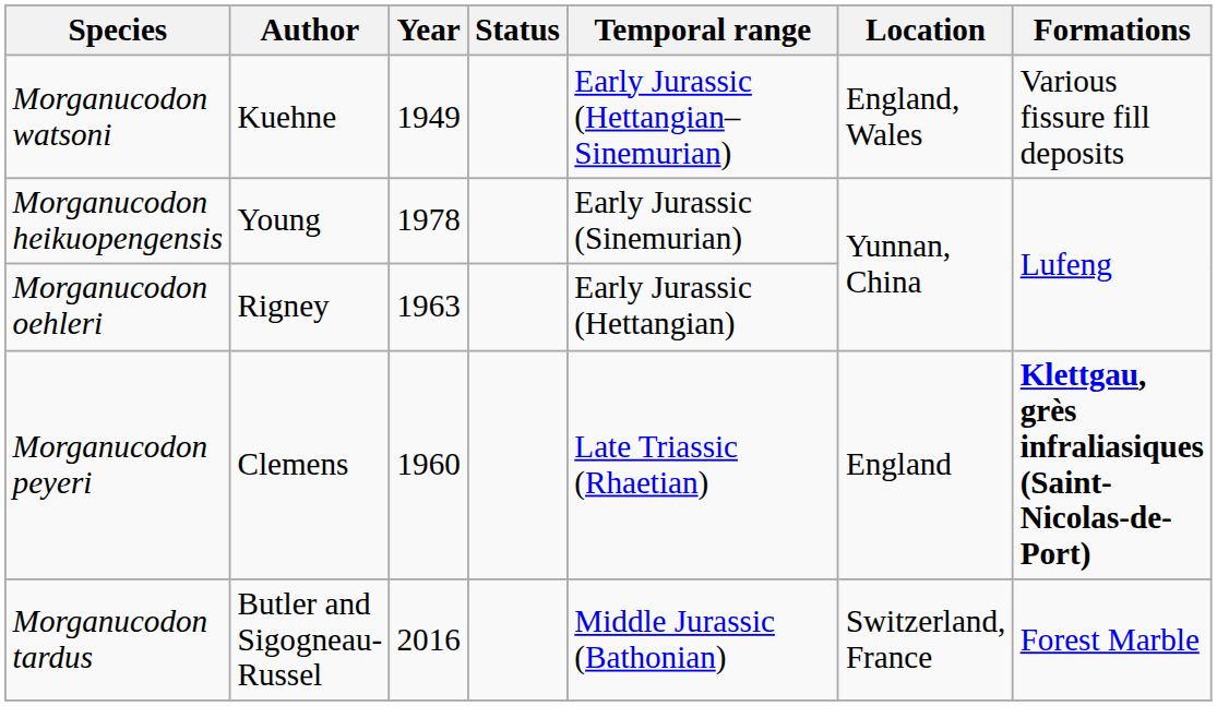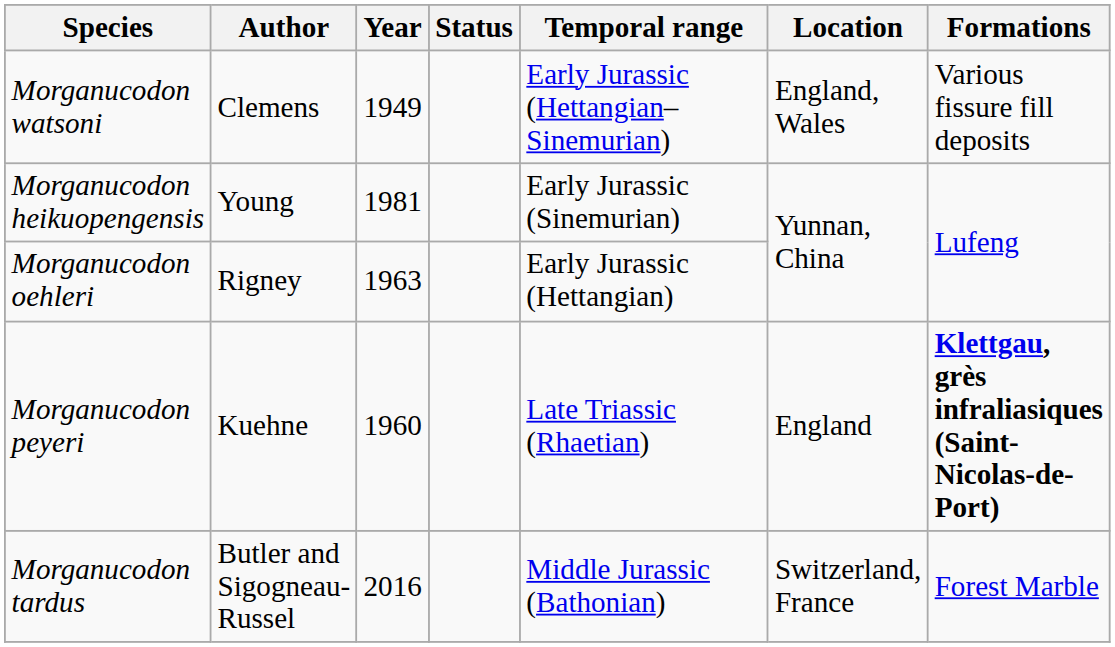 <table class="wikitable sortable mw-collapsible mw-uncollapsed">
 <tr>
 <th>Species</th>
 <th width="50">Author</th>
 <th>Year</th>
 <th>Status</th>
 <th width="200">Temporal range</th>
 <th>Location</th>
 <th>Formations</th>
 </tr>
 <tr>
 <td><em>Morganucodon watsoni</em></td>
-<td>Kuehne</td>
+<td>Clemens</td>
 <td>1949</td>
 <td></td>
 <td><a href='#'>Early Jurassic</a> (<a href='#'>Hettangian</a>–<a href='#'>Sinemurian</a>)</td>
 <td>England, Wales</td>
 <td>Various fissure fill deposits</td>
 </tr>
 <tr>
 <td><em>Morganucodon heikuopengensis</em></td>
 <td>Young</td>
-<td>1978</td>
+<td>1981</td>
 <td></td>
 <td>Early Jurassic (Sinemurian)</td>
 <td rowspan="2">Yunnan, China</td>
 <td rowspan="2"><a href='#'>Lufeng</a></td>
 </tr>
 <tr>
 <td><em>Morganucodon oehleri</em></td>
 <td>Rigney</td>
 <td>1963</td>
 <td></td>
 <td>Early Jurassic (Hettangian)</td>
 </tr>
 <tr>
 <td><em>Morganucodon peyeri</em></td>
-<td>Clemens</td>
+<td>Kuehne</td>
 <td>1960</td>
 <td></td>
 <td><a href='#'>Late Triassic</a> (<a href='#'>Rhaetian</a>)</td>
 <td>England</td>
 <td><strong><a href='#'>Klettgau</a>, grès infraliasiques (Saint-Nicolas-de-Port)</strong></td>
 </tr>
 <tr>
 <td><em>Morganucodon tardus</em></td>
 <td>Butler and Sigogneau-Russel</td>
 <td>2016</td>
 <td></td>
 <td><a href='#'>Middle Jurassic</a> (<a href='#'>Bathonian</a>)</td>
 <td>Switzerland, France</td>
 <td><a href='#'>Forest Marble</a></td>
 </tr>
 </table>
